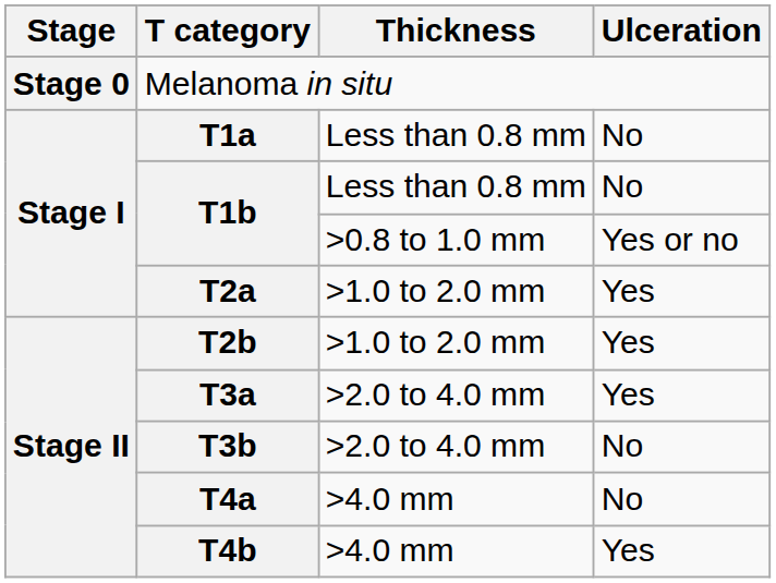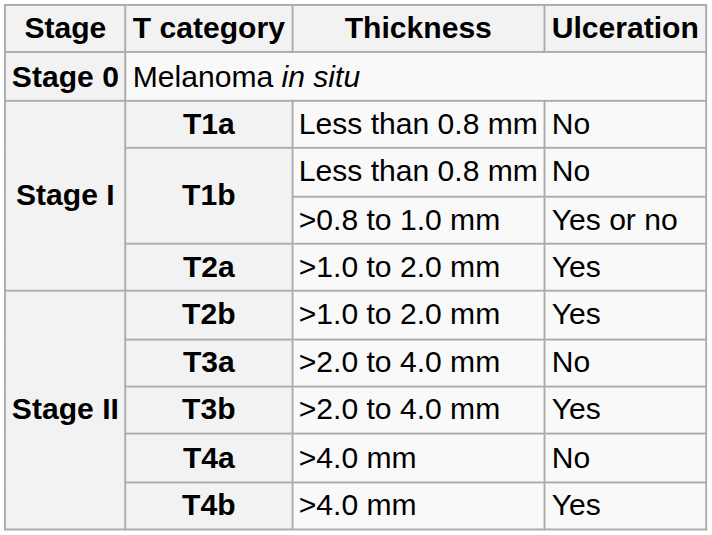 <table class="wikitable">
 <tr>
 <th>Stage</th>
 <th>T category</th>
 <th>Thickness</th>
 <th>Ulceration</th>
 </tr>
 <tr>
 <th>Stage 0</th>
 <td colspan=3>Melanoma <em>in situ</em></td>
 </tr>
 <tr>
 <th rowspan=4>Stage I</th>
 <th>T1a</th>
 <td>Less than 0.8 mm</td>
 <td>No</td>
 </tr>
 <tr>
 <th rowspan=2>T1b</th>
 <td>Less than 0.8 mm</td>
 <td>No</td>
 </tr>
 <tr>
 <td>>0.8 to 1.0 mm</td>
 <td>Yes or no</td>
 </tr>
 <tr>
 <th>T2a</th>
 <td>>1.0 to 2.0 mm</td>
 <td>Yes</td>
 </tr>
 <tr>
 <th rowspan=5>Stage II</th>
 <th>T2b</th>
 <td>>1.0 to 2.0 mm</td>
 <td>Yes</td>
 </tr>
 <tr>
 <th>T3a</th>
 <td>>2.0 to 4.0 mm</td>
-<td>Yes</td>
+<td>No</td>
 </tr>
 <tr>
 <th>T3b</th>
 <td>>2.0 to 4.0 mm</td>
-<td>No</td>
+<td>Yes</td>
 </tr>
 <tr>
 <th>T4a</th>
 <td>>4.0 mm</td>
 <td>No</td>
 </tr>
 <tr>
 <th>T4b</th>
 <td>>4.0 mm</td>
 <td>Yes</td>
 </tr>
 </table>
